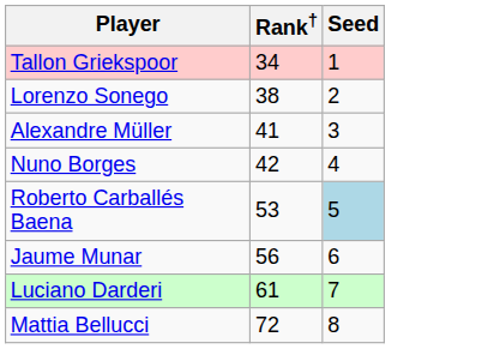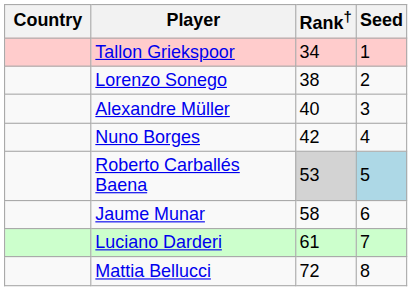 <table class="sortable wikitable nowrap">
 <tr>
+<th width="70">Country</th>
 <th width="175">Player</th>
 <th>Rank<sup>†</sup></th>
 <th>Seed</th>
 </tr>
 <tr bgcolor=#fcc>
+<td></td>
 <td><a href='#'>Tallon Griekspoor</a></td>
 <td>34</td>
 <td>1</td>
 </tr>
 <tr>
+<td></td>
 <td><a href='#'>Lorenzo Sonego</a></td>
 <td>38</td>
 <td>2</td>
 </tr>
 <tr>
+<td></td>
 <td><a href='#'>Alexandre Müller</a></td>
-<td>41</td>
+<td>40</td>
 <td>3</td>
 </tr>
 <tr>
+<td></td>
 <td><a href='#'>Nuno Borges</a></td>
 <td>42</td>
 <td>4</td>
 </tr>
 <tr>
+<td></td>
 <td><a href='#'>Roberto Carballés Baena</a></td>
-<td>53</td>
+<td style="background: lightgrey;">53</td>
 <td style="background: lightblue;">5</td>
 </tr>
 <tr>
+<td></td>
 <td><a href='#'>Jaume Munar</a></td>
-<td>56</td>
+<td>58</td>
 <td>6</td>
 </tr>
 <tr bgcolor=#cfc>
+<td></td>
 <td><a href='#'>Luciano Darderi</a></td>
 <td>61</td>
 <td>7</td>
 </tr>
 <tr>
+<td></td>
 <td><a href='#'>Mattia Bellucci</a></td>
 <td>72</td>
 <td>8</td>
 </tr>
 </table>
